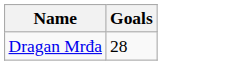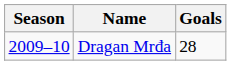 <table class="wikitable">
 <tr>
+<th>Season</th>
 <th>Name</th>
 <th>Goals</th>
 </tr>
 <tr>
+<td><a href='#'>2009–10</a></td>
 <td> <a href='#'>Dragan Mrđa</a></td>
 <td>28</td>
 </tr>
 </table>
